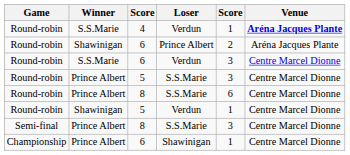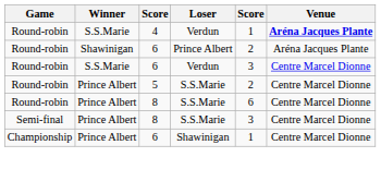 <table class="wikitable" style="text-align:center">
 <tr>
 <th>Game</th>
 <th>Winner</th>
 <th>Score</th>
 <th>Loser</th>
 <th>Score</th>
 <th>Venue</th>
 </tr>
 <tr align="center">
 <td>Round-robin</td>
 <td>S.S.Marie</td>
 <td>4</td>
 <td>Verdun</td>
 <td>1</td>
 <td><strong><a href='#'>Aréna Jacques Plante</a></strong></td>
 </tr>
 <tr align="center">
 <td>Round-robin</td>
 <td>Shawinigan</td>
 <td>6</td>
 <td>Prince Albert</td>
 <td>2</td>
 <td>Aréna Jacques Plante</td>
 </tr>
 <tr align="center">
 <td>Round-robin</td>
 <td>S.S.Marie</td>
 <td>6</td>
 <td>Verdun</td>
 <td>3</td>
 <td><a href='#'>Centre Marcel Dionne</a></td>
 </tr>
 <tr align="center">
 <td>Round-robin</td>
 <td>Prince Albert</td>
 <td>5</td>
 <td>S.S.Marie</td>
-<td>3</td>
+<td>2</td>
 <td>Centre Marcel Dionne</td>
 </tr>
 <tr align="center">
 <td>Round-robin</td>
 <td>Prince Albert</td>
 <td>8</td>
 <td>S.S.Marie</td>
 <td>6</td>
-<td>Centre Marcel Dionne</td>
-</tr>
-<tr align="center">
-<td>Round-robin</td>
-<td>Shawinigan</td>
-<td>5</td>
-<td>Verdun</td>
-<td>1</td>
 <td>Centre Marcel Dionne</td>
 </tr>
 <tr align="center">
 <td>Semi-final</td>
 <td>Prince Albert</td>
 <td>8</td>
 <td>S.S.Marie</td>
 <td>3</td>
 <td>Centre Marcel Dionne</td>
 </tr>
 <tr align="center">
 <td>Championship</td>
 <td>Prince Albert</td>
 <td>6</td>
 <td>Shawinigan</td>
 <td>1</td>
 <td>Centre Marcel Dionne</td>
 </tr>
 </table>
